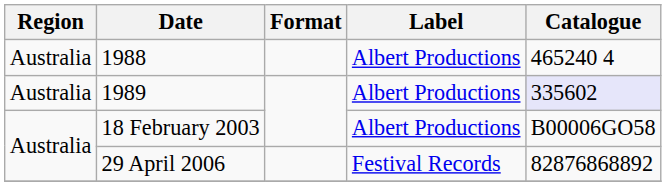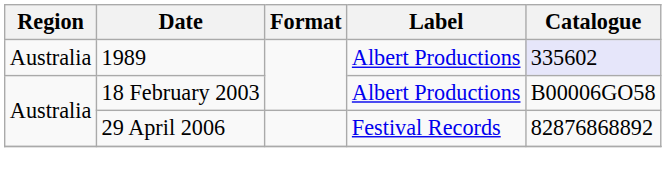 <table class="wikitable plainrowheaders">
 <tr>
 <th scope="col">Region</th>
 <th scope="col">Date</th>
 <th scope="col">Format</th>
 <th scope="col">Label</th>
 <th scope="col">Catalogue</th>
-</tr>
-<tr>
-<td>Australia</td>
-<td>1988 </td>
-<td></td>
-<td><a href='#'>Albert Productions</a></td>
-<td>465240 4</td>
 </tr>
 <tr>
 <td>Australia</td>
 <td>1989</td>
 <td scope="row" rowspan="2"></td>
 <td><a href='#'>Albert Productions</a></td>
 <td style="background: lavender;">335602</td>
 </tr>
 <tr>
 <td scope="row" rowspan="2">Australia</td>
 <td>18 February 2003 </td>
 <td><a href='#'>Albert Productions</a></td>
 <td>B00006GO58</td>
 </tr>
 <tr>
 <td>29 April 2006 </td>
 <td></td>
 <td><a href='#'>Festival Records</a></td>
 <td>82876868892</td>
 </tr>
 <tr>
 </tr>
 </table>
